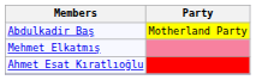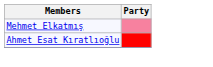 <table class=wikitable style="border:1px solid #8888aa; background-color:#f7f8ff; padding:0px; font-size:90%;">
 <tr>
 <th>Members</th>
 <th>Party</th>
-</tr>
-<tr>
-<td><a href='#'>Abdulkadir Baş</a></td>
-<td style="background: #ffff00">Motherland Party</td>
 </tr>
 <tr>
 <td><a href='#'>Mehmet Elkatmış</a></td>
 <td style="background: #F7819F"></td>
 </tr>
 <tr>
 <td><a href='#'>Ahmet Esat Kıratlıoğlu</a></td>
 <td style="background: #ff0000"></td>
 </tr>
 <tr>
 </tr>
 </table>
